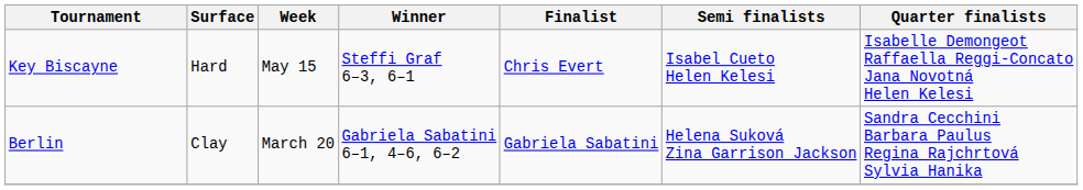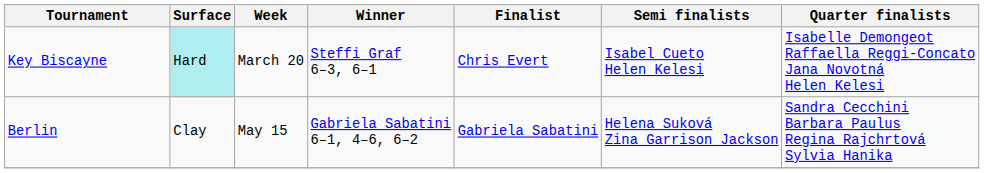 <table class="wikitable">
 <tr>
 <th width="150">Tournament</th>
 <th>Surface</th>
 <th>Week</th>
 <th>Winner</th>
 <th>Finalist</th>
 <th>Semi finalists</th>
 <th>Quarter finalists</th>
 </tr>
 <tr>
 <td><a href='#'>Key Biscayne</a></td>
-<td>Hard</td>
-<td>May 15</td>
+<td style="background: paleturquoise;">Hard</td>
+<td>March 20</td>
 <td> <a href='#'>Steffi Graf</a> <br> 6–3, 6–1</td>
 <td> <a href='#'>Chris Evert</a></td>
 <td> <a href='#'>Isabel Cueto</a> <br>  <a href='#'>Helen Kelesi</a></td>
 <td> <a href='#'>Isabelle Demongeot</a> <br>  <a href='#'>Raffaella Reggi-Concato</a> <br>  <a href='#'>Jana Novotná</a> <br>  <a href='#'>Helen Kelesi</a></td>
 </tr>
 <tr>
 <td><a href='#'>Berlin</a></td>
 <td>Clay</td>
-<td>March 20</td>
+<td>May 15</td>
 <td> <a href='#'>Gabriela Sabatini</a> <br> 6–1, 4–6, 6–2</td>
 <td> <a href='#'>Gabriela Sabatini</a></td>
 <td> <a href='#'>Helena Suková</a> <br>  <a href='#'>Zina Garrison Jackson</a></td>
 <td> <a href='#'>Sandra Cecchini</a> <br>  <a href='#'>Barbara Paulus</a> <br>   <a href='#'>Regina Rajchrtová</a> <br>  <a href='#'>Sylvia Hanika</a></td>
 </tr>
 <tr>
 </tr>
 </table>
